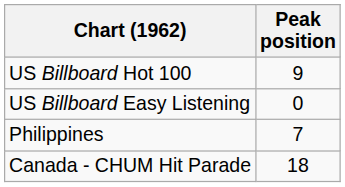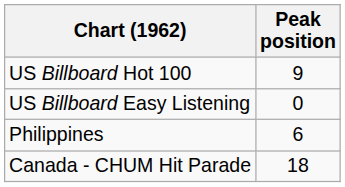 <table class="wikitable">
 <tr>
 <th align="left">Chart (1962)</th>
 <th style="text-align:center;">Peak<br>position</th>
 </tr>
 <tr>
 <td align="left">US <em>Billboard</em> Hot 100</td>
 <td style="text-align:center;">9</td>
 </tr>
 <tr>
 <td align="left">US <em>Billboard</em> Easy Listening</td>
 <td style="text-align:center;">0</td>
 </tr>
 <tr>
 <td align="left">Philippines</td>
-<td style="text-align:center;">7</td>
+<td style="text-align:center;">6</td>
 </tr>
 <tr>
 <td align="left">Canada - CHUM Hit Parade</td>
 <td style="text-align:center;">18</td>
 </tr>
 </table>
